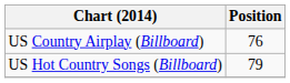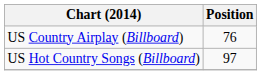 <table class="wikitable sortable">
 <tr>
 <th scope="col">Chart (2014)</th>
 <th scope="col">Position</th>
 </tr>
 <tr>
 <td>US <a href='#'>Country Airplay</a> (<em><a href='#'>Billboard</a></em>)</td>
 <td align="center">76</td>
 </tr>
 <tr>
 <td>US <a href='#'>Hot Country Songs</a> (<em><a href='#'>Billboard</a></em>)</td>
-<td align="center">79</td>
+<td align="center">97</td>
 </tr>
 <tr>
 </tr>
 </table>
